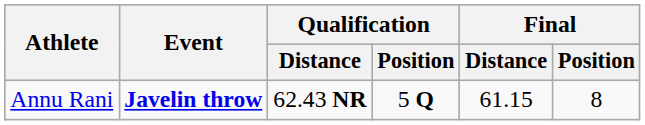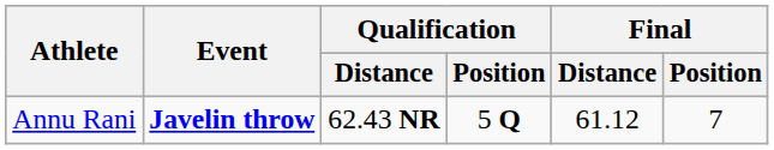 <table class=wikitable style="font-size:90%">
 <tr>
 <th rowspan="2">Athlete</th>
 <th rowspan="2">Event</th>
 <th colspan="2">Qualification</th>
 <th colspan="2">Final</th>
 </tr>
 <tr style="font-size:95%">
 <th>Distance</th>
 <th>Position</th>
 <th>Distance</th>
 <th>Position</th>
 </tr>
 <tr style=text-align:center>
 <td style=text-align:left><a href='#'>Annu Rani</a></td>
 <td style=text-align:left><strong><a href='#'>Javelin throw</a></strong></td>
 <td>62.43 <strong>NR</strong></td>
 <td>5 <strong>Q</strong></td>
-<td>61.15</td>
-<td>8</td>
+<td>61.12</td>
+<td>7</td>
 </tr>
 </table>
